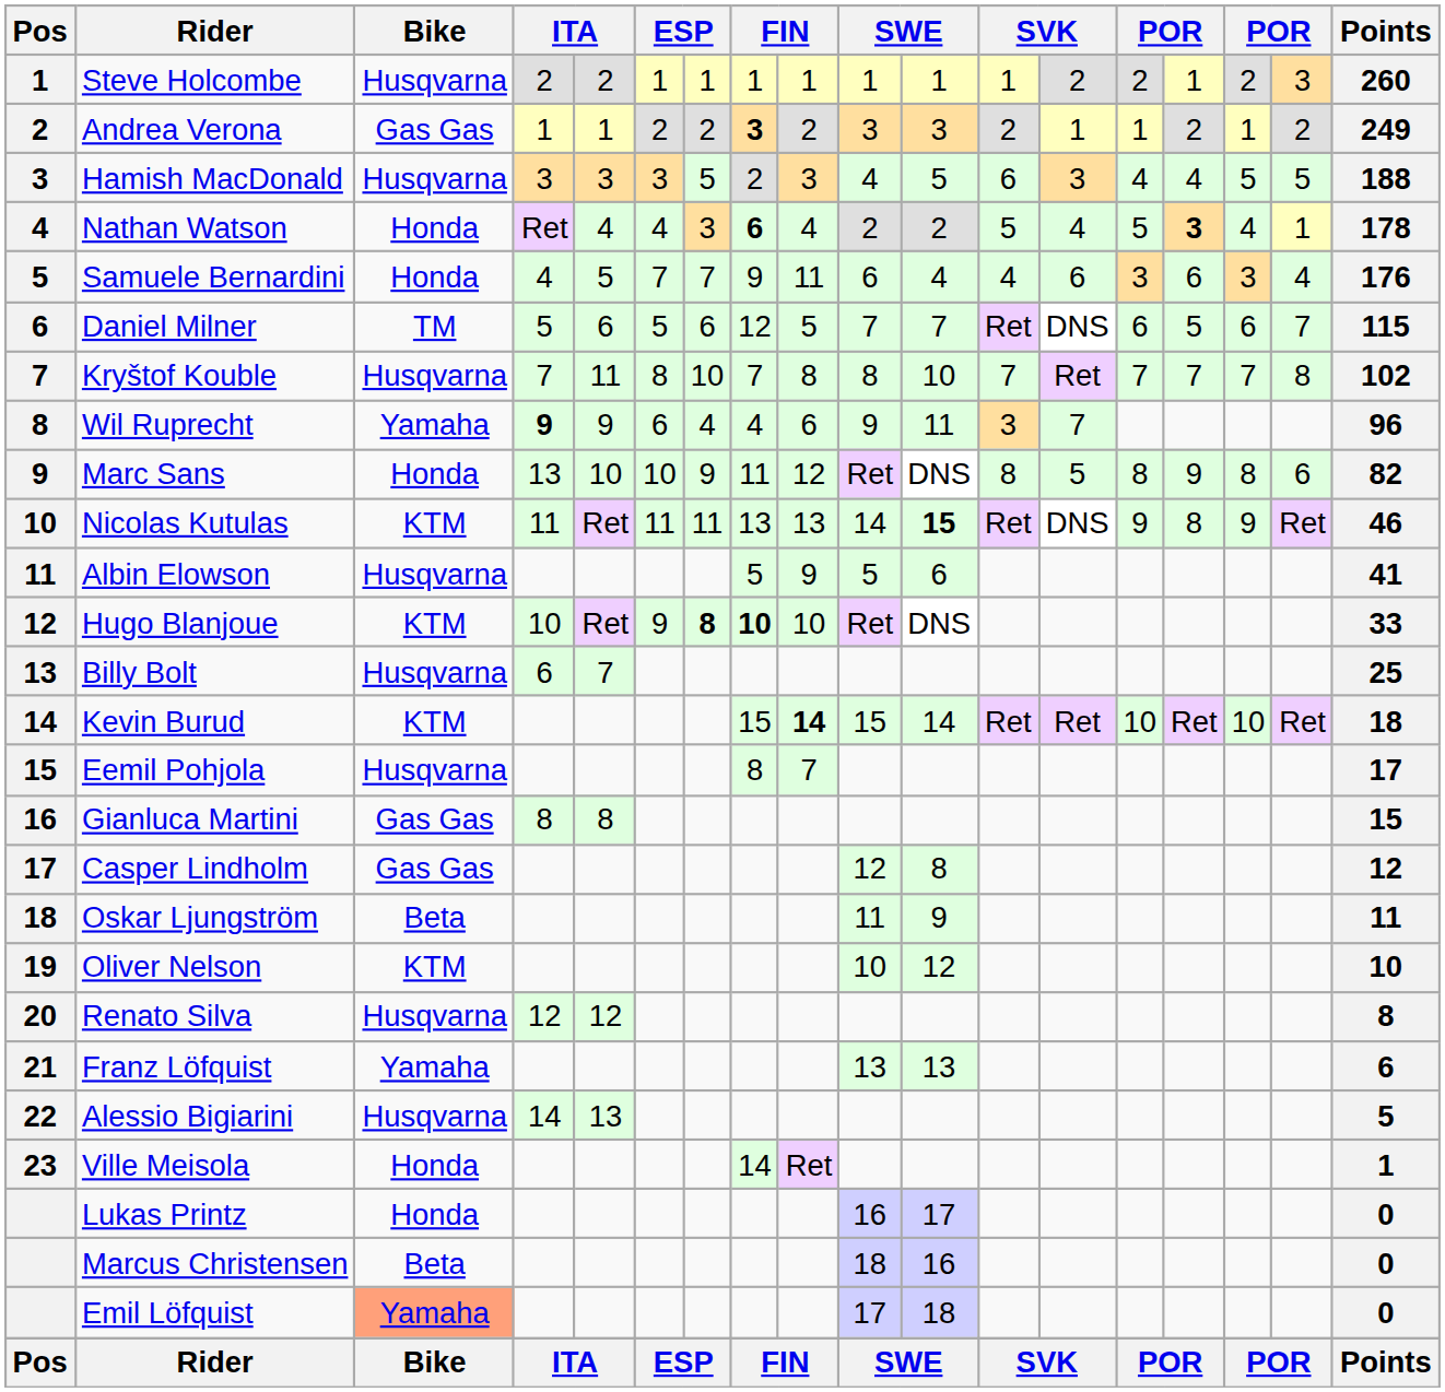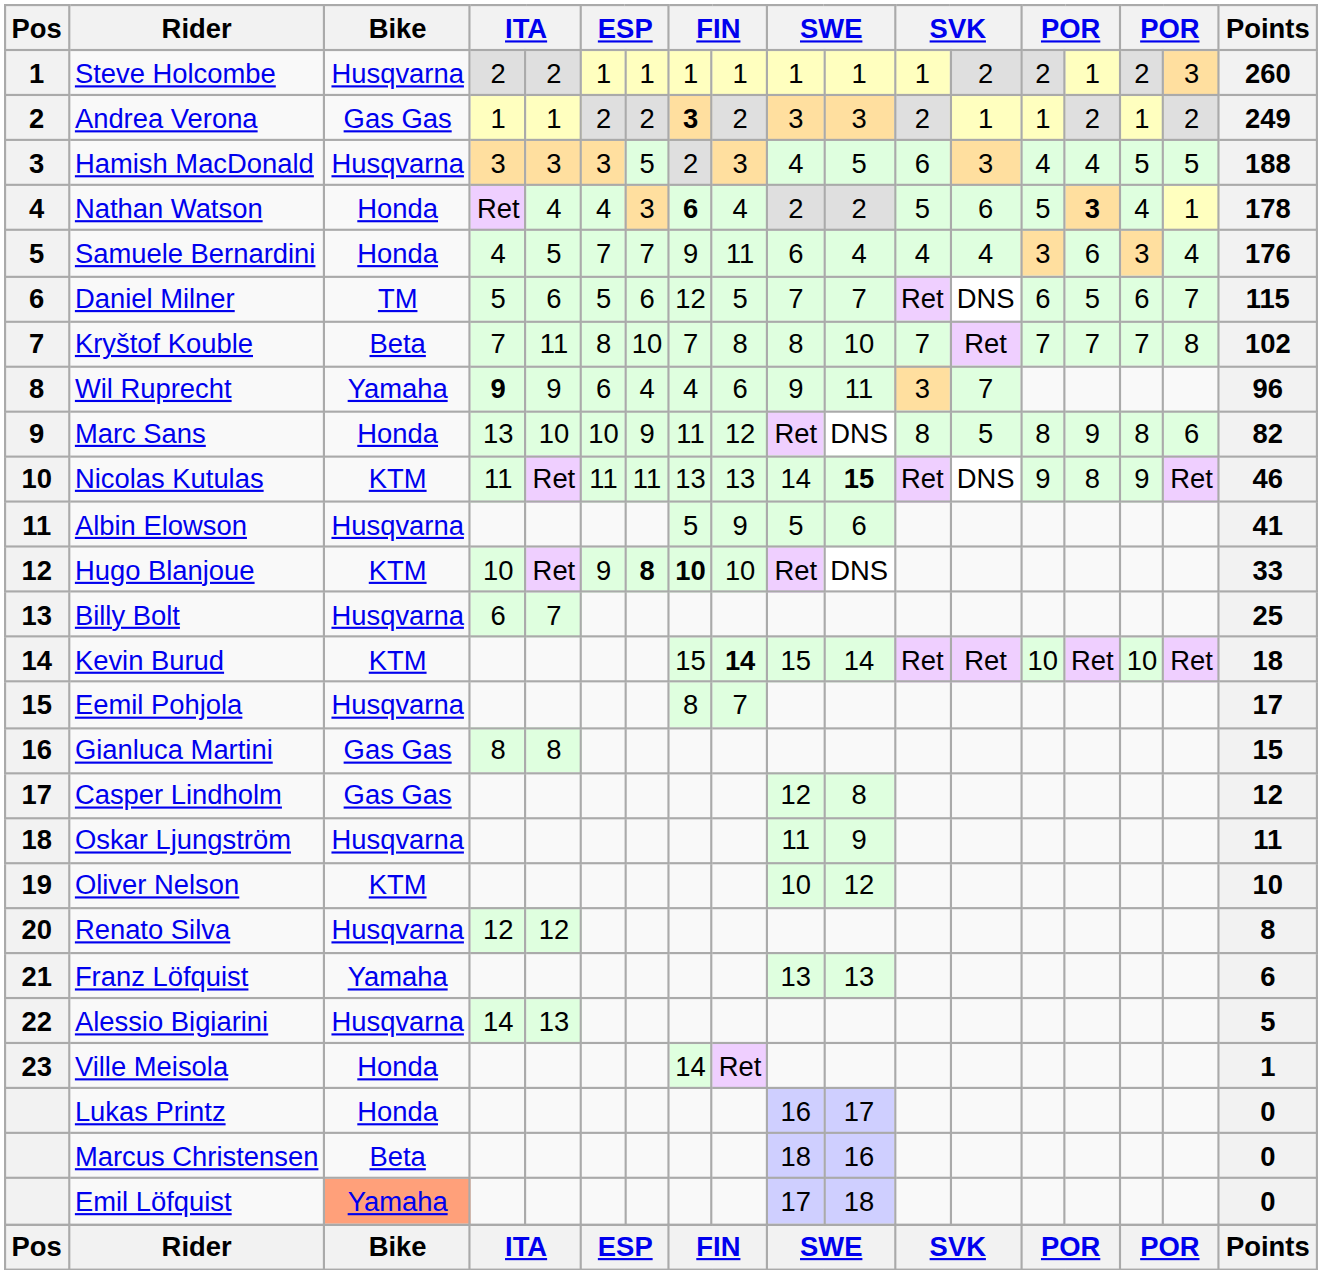 <table class="wikitable" style="font-size: 80%; text-align:center">
 <tr valign="top">
 <th valign="middle">Pos</th>
 <th valign="middle">Rider</th>
 <th valign="middle">Bike</th>
 <th colspan=2><a href='#'>ITA</a><br></th>
 <th colspan=2><a href='#'>ESP</a><br></th>
 <th colspan=2><a href='#'>FIN</a><br></th>
 <th colspan=2><a href='#'>SWE</a><br></th>
 <th colspan=2><a href='#'>SVK</a><br></th>
 <th colspan=2><a href='#'>POR</a><br></th>
 <th colspan=2><a href='#'>POR</a><br></th>
 <th valign="middle">Points</th>
 </tr>
 <tr>
 <th>1</th>
 <td align=left> <a href='#'>Steve Holcombe</a></td>
 <td><a href='#'>Husqvarna</a></td>
 <td style="background:#dfdfdf;">2</td>
 <td style="background:#dfdfdf;">2</td>
 <td style="background:#ffffbf;">1</td>
 <td style="background:#ffffbf;">1</td>
 <td style="background:#ffffbf;">1</td>
 <td style="background:#ffffbf;">1</td>
 <td style="background:#ffffbf;">1</td>
 <td style="background:#ffffbf;">1</td>
 <td style="background:#ffffbf;">1</td>
 <td style="background:#dfdfdf;">2</td>
 <td style="background:#dfdfdf;">2</td>
 <td style="background:#ffffbf;">1</td>
 <td style="background:#dfdfdf;">2</td>
 <td style="background:#ffdf9f;">3</td>
 <th>260</th>
 </tr>
 <tr>
 <th>2</th>
 <td align=left> <a href='#'>Andrea Verona</a></td>
 <td><a href='#'>Gas Gas</a></td>
 <td style="background:#ffffbf;">1</td>
 <td style="background:#ffffbf;">1</td>
 <td style="background:#dfdfdf;">2</td>
 <td style="background:#dfdfdf;">2</td>
 <td style="background:#ffdf9f;"><strong>3</strong></td>
 <td style="background:#dfdfdf;">2</td>
 <td style="background:#ffdf9f;">3</td>
 <td style="background:#ffdf9f;">3</td>
 <td style="background:#dfdfdf;">2</td>
 <td style="background:#ffffbf;">1</td>
 <td style="background:#ffffbf;">1</td>
 <td style="background:#dfdfdf;">2</td>
 <td style="background:#ffffbf;">1</td>
 <td style="background:#dfdfdf;">2</td>
 <th>249</th>
 </tr>
 <tr>
 <th>3</th>
 <td align=left> <a href='#'>Hamish MacDonald</a></td>
 <td><a href='#'>Husqvarna</a></td>
 <td style="background:#ffdf9f;">3</td>
 <td style="background:#ffdf9f;">3</td>
 <td style="background:#ffdf9f;">3</td>
 <td style="background:#dfffdf;">5</td>
 <td style="background:#dfdfdf;">2</td>
 <td style="background:#ffdf9f;">3</td>
 <td style="background:#dfffdf;">4</td>
 <td style="background:#dfffdf;">5</td>
 <td style="background:#dfffdf;">6</td>
 <td style="background:#ffdf9f;">3</td>
 <td style="background:#dfffdf;">4</td>
 <td style="background:#dfffdf;">4</td>
 <td style="background:#dfffdf;">5</td>
 <td style="background:#dfffdf;">5</td>
 <th>188</th>
 </tr>
 <tr>
 <th>4</th>
 <td align=left> <a href='#'>Nathan Watson</a></td>
 <td><a href='#'>Honda</a></td>
 <td style="background:#efcfff;">Ret</td>
 <td style="background:#dfffdf;">4</td>
 <td style="background:#dfffdf;">4</td>
 <td style="background:#ffdf9f;">3</td>
 <td style="background:#dfffdf;"><strong>6</strong></td>
 <td style="background:#dfffdf;">4</td>
 <td style="background:#dfdfdf;">2</td>
 <td style="background:#dfdfdf;">2</td>
 <td style="background:#dfffdf;">5</td>
-<td style="background:#dfffdf;">4</td>
+<td style="background:#dfffdf;">6</td>
 <td style="background:#dfffdf;">5</td>
 <td style="background:#ffdf9f;"><strong>3</strong></td>
 <td style="background:#dfffdf;">4</td>
 <td style="background:#ffffbf;">1</td>
 <th>178</th>
 </tr>
 <tr>
 <th>5</th>
 <td align=left> <a href='#'>Samuele Bernardini</a></td>
 <td><a href='#'>Honda</a></td>
 <td style="background:#dfffdf;">4</td>
 <td style="background:#dfffdf;">5</td>
 <td style="background:#dfffdf;">7</td>
 <td style="background:#dfffdf;">7</td>
 <td style="background:#dfffdf;">9</td>
 <td style="background:#dfffdf;">11</td>
 <td style="background:#dfffdf;">6</td>
 <td style="background:#dfffdf;">4</td>
 <td style="background:#dfffdf;">4</td>
-<td style="background:#dfffdf;">6</td>
+<td style="background:#dfffdf;">4</td>
 <td style="background:#ffdf9f;">3</td>
 <td style="background:#dfffdf;">6</td>
 <td style="background:#ffdf9f;">3</td>
 <td style="background:#dfffdf;">4</td>
 <th>176</th>
 </tr>
 <tr>
 <th>6</th>
 <td align=left> <a href='#'>Daniel Milner</a></td>
 <td><a href='#'>TM</a></td>
 <td style="background:#dfffdf;">5</td>
 <td style="background:#dfffdf;">6</td>
 <td style="background:#dfffdf;">5</td>
 <td style="background:#dfffdf;">6</td>
 <td style="background:#dfffdf;">12</td>
 <td style="background:#dfffdf;">5</td>
 <td style="background:#dfffdf;">7</td>
 <td style="background:#dfffdf;">7</td>
 <td style="background:#efcfff;">Ret</td>
 <td style="background:#ffffff;">DNS</td>
 <td style="background:#dfffdf;">6</td>
 <td style="background:#dfffdf;">5</td>
 <td style="background:#dfffdf;">6</td>
 <td style="background:#dfffdf;">7</td>
 <th>115</th>
 </tr>
 <tr>
 <th>7</th>
 <td align=left> <a href='#'>Kryštof Kouble</a></td>
-<td><a href='#'>Husqvarna</a></td>
+<td><a href='#'>Beta</a></td>
 <td style="background:#dfffdf;">7</td>
 <td style="background:#dfffdf;">11</td>
 <td style="background:#dfffdf;">8</td>
 <td style="background:#dfffdf;">10</td>
 <td style="background:#dfffdf;">7</td>
 <td style="background:#dfffdf;">8</td>
 <td style="background:#dfffdf;">8</td>
 <td style="background:#dfffdf;">10</td>
 <td style="background:#dfffdf;">7</td>
 <td style="background:#efcfff;">Ret</td>
 <td style="background:#dfffdf;">7</td>
 <td style="background:#dfffdf;">7</td>
 <td style="background:#dfffdf;">7</td>
 <td style="background:#dfffdf;">8</td>
 <th>102</th>
 </tr>
 <tr>
 <th>8</th>
 <td align=left> <a href='#'>Wil Ruprecht</a></td>
 <td><a href='#'>Yamaha</a></td>
 <td style="background:#dfffdf;"><strong>9</strong></td>
 <td style="background:#dfffdf;">9</td>
 <td style="background:#dfffdf;">6</td>
 <td style="background:#dfffdf;">4</td>
 <td style="background:#dfffdf;">4</td>
 <td style="background:#dfffdf;">6</td>
 <td style="background:#dfffdf;">9</td>
 <td style="background:#dfffdf;">11</td>
 <td style="background:#ffdf9f;">3</td>
 <td style="background:#dfffdf;">7</td>
 <td></td>
 <td></td>
 <td></td>
 <td></td>
 <th>96</th>
 </tr>
 <tr>
 <th>9</th>
 <td align=left> <a href='#'>Marc Sans</a></td>
 <td><a href='#'>Honda</a></td>
 <td style="background:#dfffdf;">13</td>
 <td style="background:#dfffdf;">10</td>
 <td style="background:#dfffdf;">10</td>
 <td style="background:#dfffdf;">9</td>
 <td style="background:#dfffdf;">11</td>
 <td style="background:#dfffdf;">12</td>
 <td style="background:#efcfff;">Ret</td>
 <td style="background:#ffffff;">DNS</td>
 <td style="background:#dfffdf;">8</td>
 <td style="background:#dfffdf;">5</td>
 <td style="background:#dfffdf;">8</td>
 <td style="background:#dfffdf;">9</td>
 <td style="background:#dfffdf;">8</td>
 <td style="background:#dfffdf;">6</td>
 <th>82</th>
 </tr>
 <tr>
 <th>10</th>
 <td align=left> <a href='#'>Nicolas Kutulas</a></td>
 <td><a href='#'>KTM</a></td>
 <td style="background:#dfffdf;">11</td>
 <td style="background:#efcfff;">Ret</td>
 <td style="background:#dfffdf;">11</td>
 <td style="background:#dfffdf;">11</td>
 <td style="background:#dfffdf;">13</td>
 <td style="background:#dfffdf;">13</td>
 <td style="background:#dfffdf;">14</td>
 <td style="background:#dfffdf;"><strong>15</strong></td>
 <td style="background:#efcfff;">Ret</td>
 <td style="background:#ffffff;">DNS</td>
 <td style="background:#dfffdf;">9</td>
 <td style="background:#dfffdf;">8</td>
 <td style="background:#dfffdf;">9</td>
 <td style="background:#efcfff;">Ret</td>
 <th>46</th>
 </tr>
 <tr>
 <th>11</th>
 <td align=left> <a href='#'>Albin Elowson</a></td>
 <td><a href='#'>Husqvarna</a></td>
 <td></td>
 <td></td>
 <td></td>
 <td></td>
 <td style="background:#dfffdf;">5</td>
 <td style="background:#dfffdf;">9</td>
 <td style="background:#dfffdf;">5</td>
 <td style="background:#dfffdf;">6</td>
 <td></td>
 <td></td>
 <td></td>
 <td></td>
 <td></td>
 <td></td>
 <th>41</th>
 </tr>
 <tr>
 <th>12</th>
 <td align=left> <a href='#'>Hugo Blanjoue</a></td>
 <td><a href='#'>KTM</a></td>
 <td style="background:#dfffdf;">10</td>
 <td style="background:#efcfff;">Ret</td>
 <td style="background:#dfffdf;">9</td>
 <td style="background:#dfffdf;"><strong>8</strong></td>
 <td style="background:#dfffdf;"><strong>10</strong></td>
 <td style="background:#dfffdf;">10</td>
 <td style="background:#efcfff;">Ret</td>
 <td style="background:#ffffff;">DNS</td>
 <td></td>
 <td></td>
 <td></td>
 <td></td>
 <td></td>
 <td></td>
 <th>33</th>
 </tr>
 <tr>
 <th>13</th>
 <td align=left> <a href='#'>Billy Bolt</a></td>
 <td><a href='#'>Husqvarna</a></td>
 <td style="background:#dfffdf;">6</td>
 <td style="background:#dfffdf;">7</td>
 <td></td>
 <td></td>
 <td></td>
 <td></td>
 <td></td>
 <td></td>
 <td></td>
 <td></td>
 <td></td>
 <td></td>
 <td></td>
 <td></td>
 <th>25</th>
 </tr>
 <tr>
 <th>14</th>
 <td align=left> <a href='#'>Kevin Burud</a></td>
 <td><a href='#'>KTM</a></td>
 <td></td>
 <td></td>
 <td></td>
 <td></td>
 <td style="background:#dfffdf;">15</td>
 <td style="background:#dfffdf;"><strong>14</strong></td>
 <td style="background:#dfffdf;">15</td>
 <td style="background:#dfffdf;">14</td>
 <td style="background:#efcfff;">Ret</td>
 <td style="background:#efcfff;">Ret</td>
 <td style="background:#dfffdf;">10</td>
 <td style="background:#efcfff;">Ret</td>
 <td style="background:#dfffdf;">10</td>
 <td style="background:#efcfff;">Ret</td>
 <th>18</th>
 </tr>
 <tr>
 <th>15</th>
 <td align=left> <a href='#'>Eemil Pohjola</a></td>
 <td><a href='#'>Husqvarna</a></td>
 <td></td>
 <td></td>
 <td></td>
 <td></td>
 <td style="background:#dfffdf;">8</td>
 <td style="background:#dfffdf;">7</td>
 <td></td>
 <td></td>
 <td></td>
 <td></td>
 <td></td>
 <td></td>
 <td></td>
 <td></td>
 <th>17</th>
 </tr>
 <tr>
 <th>16</th>
 <td align=left> <a href='#'>Gianluca Martini</a></td>
 <td><a href='#'>Gas Gas</a></td>
 <td style="background:#dfffdf;">8</td>
 <td style="background:#dfffdf;">8</td>
 <td></td>
 <td></td>
 <td></td>
 <td></td>
 <td></td>
 <td></td>
 <td></td>
 <td></td>
 <td></td>
 <td></td>
 <td></td>
 <td></td>
 <th>15</th>
 </tr>
 <tr>
 <th>17</th>
 <td align=left> <a href='#'>Casper Lindholm</a></td>
 <td><a href='#'>Gas Gas</a></td>
 <td></td>
 <td></td>
 <td></td>
 <td></td>
 <td></td>
 <td></td>
 <td style="background:#dfffdf;">12</td>
 <td style="background:#dfffdf;">8</td>
 <td></td>
 <td></td>
 <td></td>
 <td></td>
 <td></td>
 <td></td>
 <th>12</th>
 </tr>
 <tr>
 <th>18</th>
 <td align=left> <a href='#'>Oskar Ljungström</a></td>
-<td><a href='#'>Beta</a></td>
+<td><a href='#'>Husqvarna</a></td>
 <td></td>
 <td></td>
 <td></td>
 <td></td>
 <td></td>
 <td></td>
 <td style="background:#dfffdf;">11</td>
 <td style="background:#dfffdf;">9</td>
 <td></td>
 <td></td>
 <td></td>
 <td></td>
 <td></td>
 <td></td>
 <th>11</th>
 </tr>
 <tr>
 <th>19</th>
 <td align=left> <a href='#'>Oliver Nelson</a></td>
 <td><a href='#'>KTM</a></td>
 <td></td>
 <td></td>
 <td></td>
 <td></td>
 <td></td>
 <td></td>
 <td style="background:#dfffdf;">10</td>
 <td style="background:#dfffdf;">12</td>
 <td></td>
 <td></td>
 <td></td>
 <td></td>
 <td></td>
 <td></td>
 <th>10</th>
 </tr>
 <tr>
 <th>20</th>
 <td align=left> <a href='#'>Renato Silva</a></td>
 <td><a href='#'>Husqvarna</a></td>
 <td style="background:#dfffdf;">12</td>
 <td style="background:#dfffdf;">12</td>
 <td></td>
 <td></td>
 <td></td>
 <td></td>
 <td></td>
 <td></td>
 <td></td>
 <td></td>
 <td></td>
 <td></td>
 <td></td>
 <td></td>
 <th>8</th>
 </tr>
 <tr>
 <th>21</th>
 <td align=left> <a href='#'>Franz Löfquist</a></td>
 <td><a href='#'>Yamaha</a></td>
 <td></td>
 <td></td>
 <td></td>
 <td></td>
 <td></td>
 <td></td>
 <td style="background:#dfffdf;">13</td>
 <td style="background:#dfffdf;">13</td>
 <td></td>
 <td></td>
 <td></td>
 <td></td>
 <td></td>
 <td></td>
 <th>6</th>
 </tr>
 <tr>
 <th>22</th>
 <td align=left> <a href='#'>Alessio Bigiarini</a></td>
 <td><a href='#'>Husqvarna</a></td>
 <td style="background:#dfffdf;">14</td>
 <td style="background:#dfffdf;">13</td>
 <td></td>
 <td></td>
 <td></td>
 <td></td>
 <td></td>
 <td></td>
 <td></td>
 <td></td>
 <td></td>
 <td></td>
 <td></td>
 <td></td>
 <th>5</th>
 </tr>
 <tr>
 <th>23</th>
 <td align=left> <a href='#'>Ville Meisola</a></td>
 <td><a href='#'>Honda</a></td>
 <td></td>
 <td></td>
 <td></td>
 <td></td>
 <td style="background:#dfffdf;">14</td>
 <td style="background:#efcfff;">Ret</td>
 <td></td>
 <td></td>
 <td></td>
 <td></td>
 <td></td>
 <td></td>
 <td></td>
 <td></td>
 <th>1</th>
 </tr>
 <tr>
 <th></th>
 <td align=left> <a href='#'>Lukas Printz</a></td>
 <td><a href='#'>Honda</a></td>
 <td></td>
 <td></td>
 <td></td>
 <td></td>
 <td></td>
 <td></td>
 <td style="background:#cfcfff;">16</td>
 <td style="background:#cfcfff;">17</td>
 <td></td>
 <td></td>
 <td></td>
 <td></td>
 <td></td>
 <td></td>
 <th>0</th>
 </tr>
 <tr>
 <th></th>
 <td align=left> <a href='#'>Marcus Christensen</a></td>
 <td><a href='#'>Beta</a></td>
 <td></td>
 <td></td>
 <td></td>
 <td></td>
 <td></td>
 <td></td>
 <td style="background:#cfcfff;">18</td>
 <td style="background:#cfcfff;">16</td>
 <td></td>
 <td></td>
 <td></td>
 <td></td>
 <td></td>
 <td></td>
 <th>0</th>
 </tr>
 <tr>
 <th></th>
 <td align=left> <a href='#'>Emil Löfquist</a></td>
 <td style="background: lightsalmon;"><a href='#'>Yamaha</a></td>
 <td></td>
 <td></td>
 <td></td>
 <td></td>
 <td></td>
 <td></td>
 <td style="background:#cfcfff;">17</td>
 <td style="background:#cfcfff;">18</td>
 <td></td>
 <td></td>
 <td></td>
 <td></td>
 <td></td>
 <td></td>
 <th>0</th>
 </tr>
 <tr>
 </tr>
 <tr valign="top">
 <th valign="middle">Pos</th>
 <th valign="middle">Rider</th>
 <th valign="middle">Bike</th>
 <th colspan=2><a href='#'>ITA</a><br></th>
 <th colspan=2><a href='#'>ESP</a><br></th>
 <th colspan=2><a href='#'>FIN</a><br></th>
 <th colspan=2><a href='#'>SWE</a><br></th>
 <th colspan=2><a href='#'>SVK</a><br></th>
 <th colspan=2><a href='#'>POR</a><br></th>
 <th colspan=2><a href='#'>POR</a><br></th>
 <th valign="middle">Points</th>
 </tr>
 <tr>
 </tr>
 </table>
